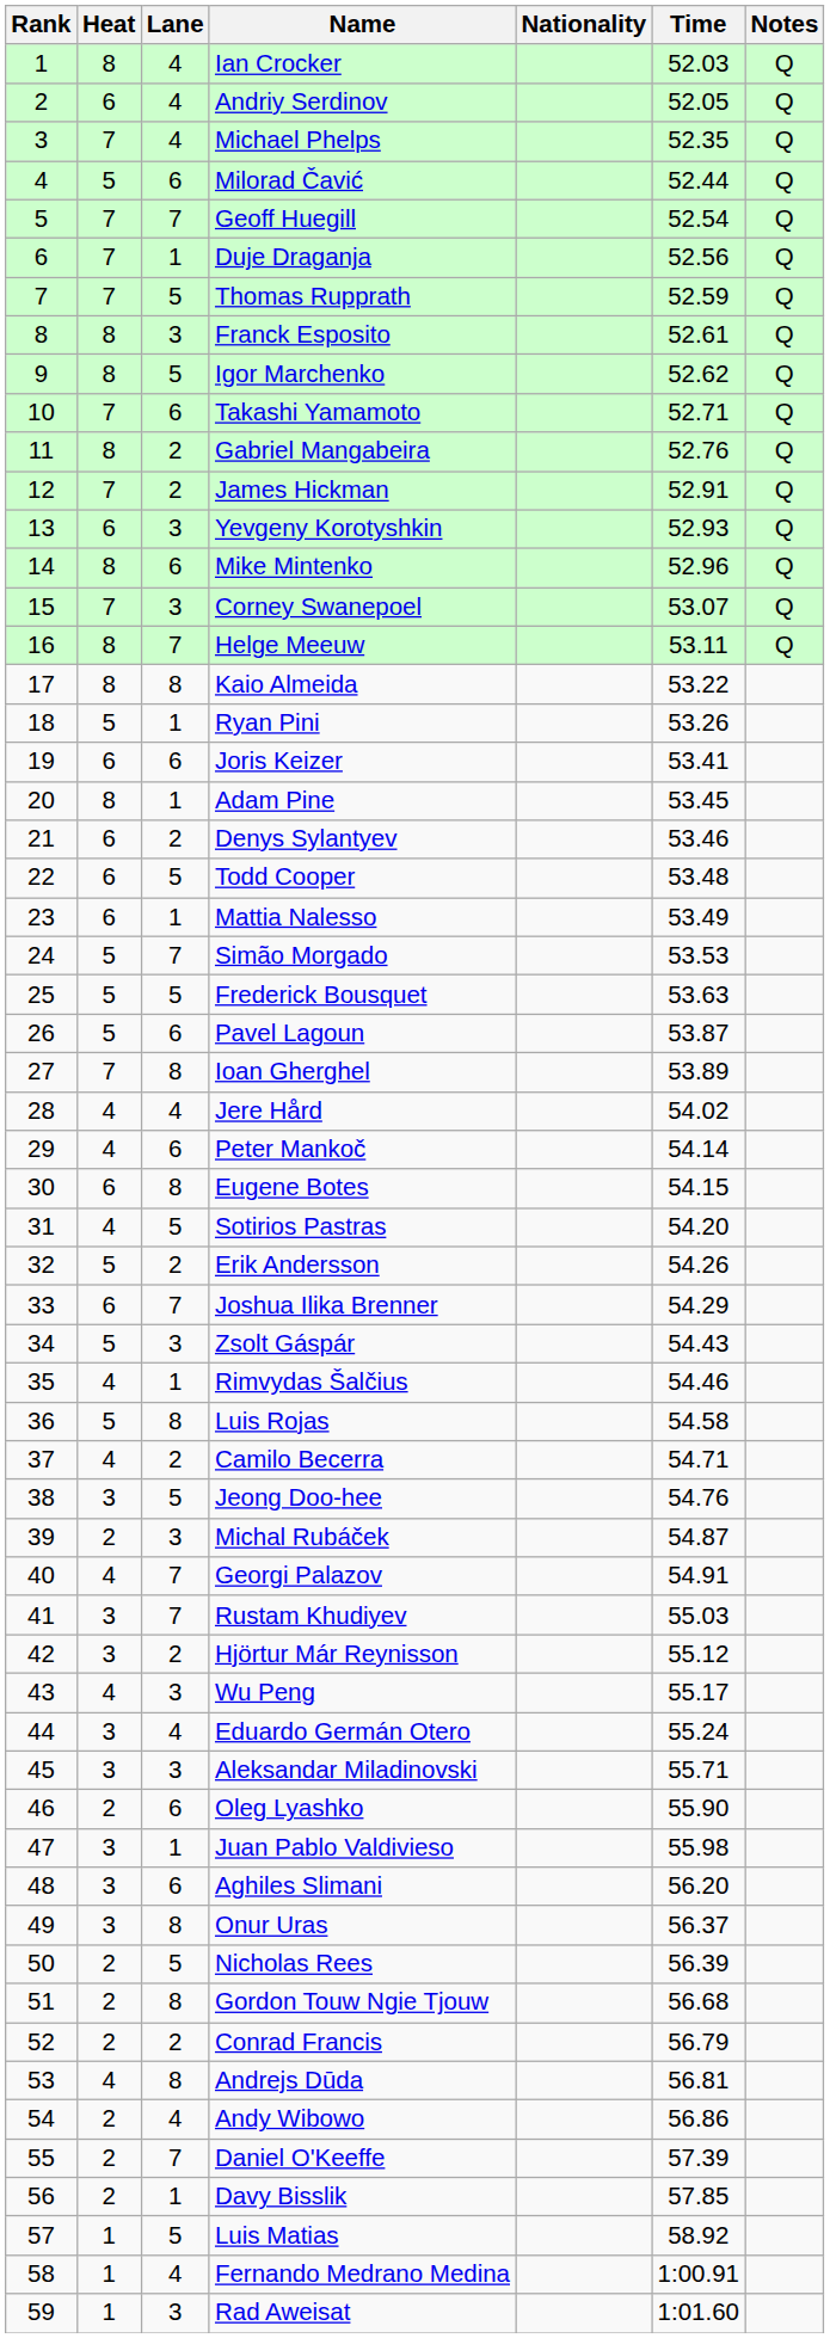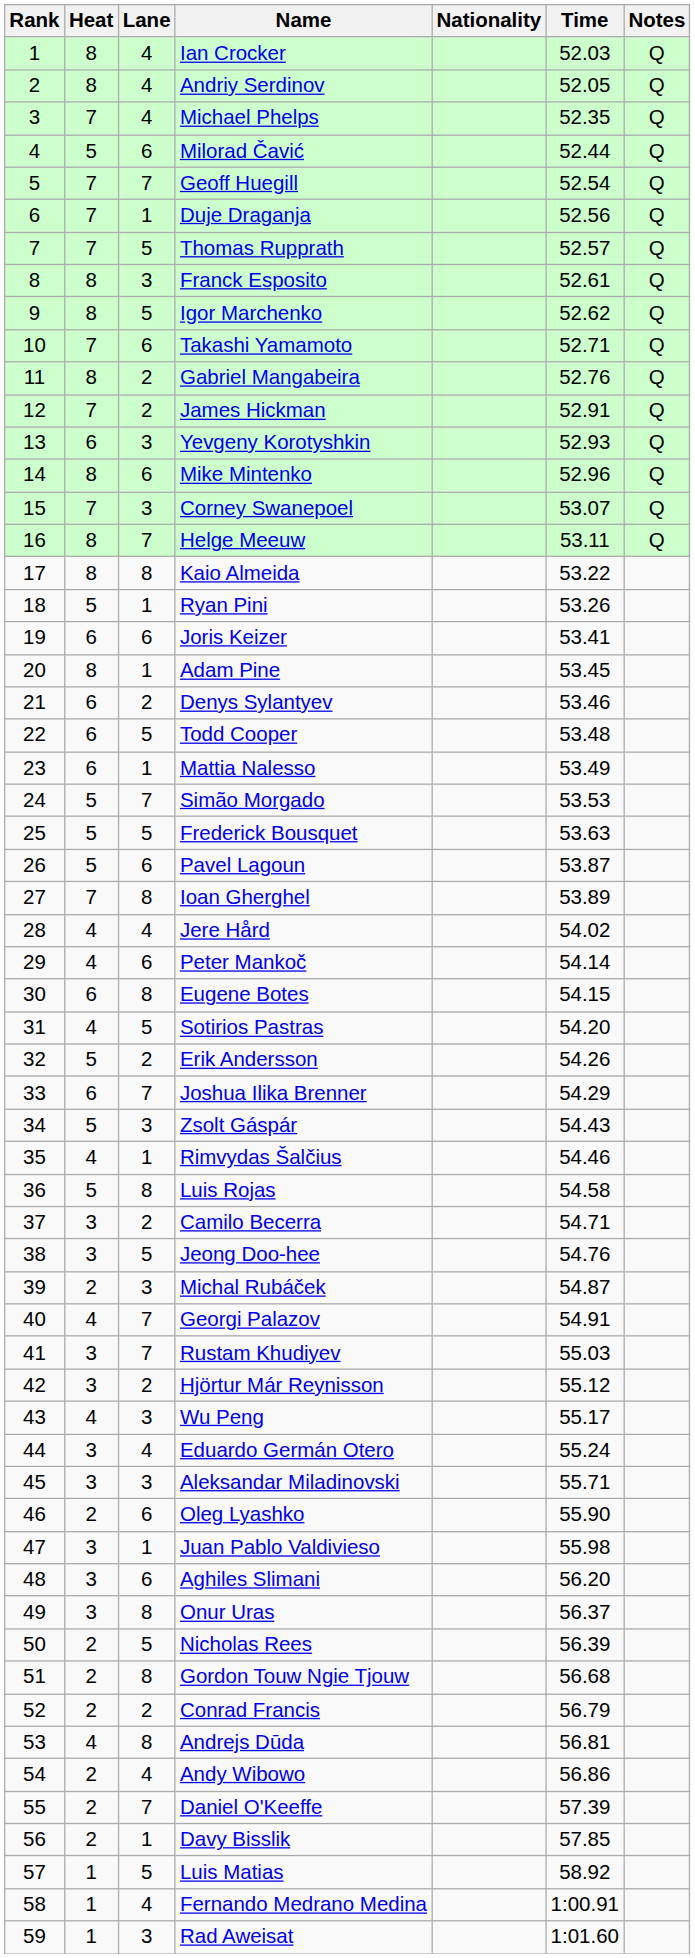 <table class="wikitable sortable" style="text-align:center">
 <tr>
 <th>Rank</th>
 <th>Heat</th>
 <th>Lane</th>
 <th>Name</th>
 <th>Nationality</th>
 <th>Time</th>
 <th>Notes</th>
 </tr>
 <tr bgcolor=#ccffcc>
 <td>1</td>
 <td>8</td>
 <td>4</td>
 <td align=left><a href='#'>Ian Crocker</a></td>
 <td align=left></td>
 <td>52.03</td>
 <td>Q</td>
 </tr>
 <tr bgcolor=#ccffcc>
 <td>2</td>
-<td>6</td>
+<td>8</td>
 <td>4</td>
 <td align=left><a href='#'>Andriy Serdinov</a></td>
 <td align=left></td>
 <td>52.05</td>
 <td>Q</td>
 </tr>
 <tr bgcolor=#ccffcc>
 <td>3</td>
 <td>7</td>
 <td>4</td>
 <td align=left><a href='#'>Michael Phelps</a></td>
 <td align=left></td>
 <td>52.35</td>
 <td>Q</td>
 </tr>
 <tr bgcolor=#ccffcc>
 <td>4</td>
 <td>5</td>
 <td>6</td>
 <td align=left><a href='#'>Milorad Čavić</a></td>
 <td align=left></td>
 <td>52.44</td>
 <td>Q</td>
 </tr>
 <tr bgcolor=#ccffcc>
 <td>5</td>
 <td>7</td>
 <td>7</td>
 <td align=left><a href='#'>Geoff Huegill</a></td>
 <td align=left></td>
 <td>52.54</td>
 <td>Q</td>
 </tr>
 <tr bgcolor=#ccffcc>
 <td>6</td>
 <td>7</td>
 <td>1</td>
 <td align=left><a href='#'>Duje Draganja</a></td>
 <td align=left></td>
 <td>52.56</td>
 <td>Q</td>
 </tr>
 <tr bgcolor=#ccffcc>
 <td>7</td>
 <td>7</td>
 <td>5</td>
 <td align=left><a href='#'>Thomas Rupprath</a></td>
 <td align=left></td>
-<td>52.59</td>
+<td>52.57</td>
 <td>Q</td>
 </tr>
 <tr bgcolor=#ccffcc>
 <td>8</td>
 <td>8</td>
 <td>3</td>
 <td align=left><a href='#'>Franck Esposito</a></td>
 <td align=left></td>
 <td>52.61</td>
 <td>Q</td>
 </tr>
 <tr bgcolor=#ccffcc>
 <td>9</td>
 <td>8</td>
 <td>5</td>
 <td align=left><a href='#'>Igor Marchenko</a></td>
 <td align=left></td>
 <td>52.62</td>
 <td>Q</td>
 </tr>
 <tr bgcolor=#ccffcc>
 <td>10</td>
 <td>7</td>
 <td>6</td>
 <td align=left><a href='#'>Takashi Yamamoto</a></td>
 <td align=left></td>
 <td>52.71</td>
 <td>Q</td>
 </tr>
 <tr bgcolor=#ccffcc>
 <td>11</td>
 <td>8</td>
 <td>2</td>
 <td align=left><a href='#'>Gabriel Mangabeira</a></td>
 <td align=left></td>
 <td>52.76</td>
 <td>Q</td>
 </tr>
 <tr bgcolor=#ccffcc>
 <td>12</td>
 <td>7</td>
 <td>2</td>
 <td align=left><a href='#'>James Hickman</a></td>
 <td align=left></td>
 <td>52.91</td>
 <td>Q</td>
 </tr>
 <tr bgcolor=#ccffcc>
 <td>13</td>
 <td>6</td>
 <td>3</td>
 <td align=left><a href='#'>Yevgeny Korotyshkin</a></td>
 <td align=left></td>
 <td>52.93</td>
 <td>Q</td>
 </tr>
 <tr bgcolor=#ccffcc>
 <td>14</td>
 <td>8</td>
 <td>6</td>
 <td align=left><a href='#'>Mike Mintenko</a></td>
 <td align=left></td>
 <td>52.96</td>
 <td>Q</td>
 </tr>
 <tr bgcolor=#ccffcc>
 <td>15</td>
 <td>7</td>
 <td>3</td>
 <td align=left><a href='#'>Corney Swanepoel</a></td>
 <td align=left></td>
 <td>53.07</td>
 <td>Q</td>
 </tr>
 <tr bgcolor=#ccffcc>
 <td>16</td>
 <td>8</td>
 <td>7</td>
 <td align=left><a href='#'>Helge Meeuw</a></td>
 <td align=left></td>
 <td>53.11</td>
 <td>Q</td>
 </tr>
 <tr>
 <td>17</td>
 <td>8</td>
 <td>8</td>
 <td align=left><a href='#'>Kaio Almeida</a></td>
 <td align=left></td>
 <td>53.22</td>
 <td></td>
 </tr>
 <tr>
 <td>18</td>
 <td>5</td>
 <td>1</td>
 <td align=left><a href='#'>Ryan Pini</a></td>
 <td align=left></td>
 <td>53.26</td>
 <td></td>
 </tr>
 <tr>
 <td>19</td>
 <td>6</td>
 <td>6</td>
 <td align=left><a href='#'>Joris Keizer</a></td>
 <td align=left></td>
 <td>53.41</td>
 <td></td>
 </tr>
 <tr>
 <td>20</td>
 <td>8</td>
 <td>1</td>
 <td align=left><a href='#'>Adam Pine</a></td>
 <td align=left></td>
 <td>53.45</td>
 <td></td>
 </tr>
 <tr>
 <td>21</td>
 <td>6</td>
 <td>2</td>
 <td align=left><a href='#'>Denys Sylantyev</a></td>
 <td align=left></td>
 <td>53.46</td>
 <td></td>
 </tr>
 <tr>
 <td>22</td>
 <td>6</td>
 <td>5</td>
 <td align=left><a href='#'>Todd Cooper</a></td>
 <td align=left></td>
 <td>53.48</td>
 <td></td>
 </tr>
 <tr>
 <td>23</td>
 <td>6</td>
 <td>1</td>
 <td align=left><a href='#'>Mattia Nalesso</a></td>
 <td align=left></td>
 <td>53.49</td>
 <td></td>
 </tr>
 <tr>
 <td>24</td>
 <td>5</td>
 <td>7</td>
 <td align=left><a href='#'>Simão Morgado</a></td>
 <td align=left></td>
 <td>53.53</td>
 <td></td>
 </tr>
 <tr>
 <td>25</td>
 <td>5</td>
 <td>5</td>
 <td align=left><a href='#'>Frederick Bousquet</a></td>
 <td align=left></td>
 <td>53.63</td>
 <td></td>
 </tr>
 <tr>
 <td>26</td>
 <td>5</td>
 <td>6</td>
 <td align=left><a href='#'>Pavel Lagoun</a></td>
 <td align=left></td>
 <td>53.87</td>
 <td></td>
 </tr>
 <tr>
 <td>27</td>
 <td>7</td>
 <td>8</td>
 <td align=left><a href='#'>Ioan Gherghel</a></td>
 <td align=left></td>
 <td>53.89</td>
 <td></td>
 </tr>
 <tr>
 <td>28</td>
 <td>4</td>
 <td>4</td>
 <td align=left><a href='#'>Jere Hård</a></td>
 <td align=left></td>
 <td>54.02</td>
 <td></td>
 </tr>
 <tr>
 <td>29</td>
 <td>4</td>
 <td>6</td>
 <td align=left><a href='#'>Peter Mankoč</a></td>
 <td align=left></td>
 <td>54.14</td>
 <td></td>
 </tr>
 <tr>
 <td>30</td>
 <td>6</td>
 <td>8</td>
 <td align=left><a href='#'>Eugene Botes</a></td>
 <td align=left></td>
 <td>54.15</td>
 <td></td>
 </tr>
 <tr>
 <td>31</td>
 <td>4</td>
 <td>5</td>
 <td align=left><a href='#'>Sotirios Pastras</a></td>
 <td align=left></td>
 <td>54.20</td>
 <td></td>
 </tr>
 <tr>
 <td>32</td>
 <td>5</td>
 <td>2</td>
 <td align=left><a href='#'>Erik Andersson</a></td>
 <td align=left></td>
 <td>54.26</td>
 <td></td>
 </tr>
 <tr>
 <td>33</td>
 <td>6</td>
 <td>7</td>
 <td align=left><a href='#'>Joshua Ilika Brenner</a></td>
 <td align=left></td>
 <td>54.29</td>
 <td></td>
 </tr>
 <tr>
 <td>34</td>
 <td>5</td>
 <td>3</td>
 <td align=left><a href='#'>Zsolt Gáspár</a></td>
 <td align=left></td>
 <td>54.43</td>
 <td></td>
 </tr>
 <tr>
 <td>35</td>
 <td>4</td>
 <td>1</td>
 <td align=left><a href='#'>Rimvydas Šalčius</a></td>
 <td align=left></td>
 <td>54.46</td>
 <td></td>
 </tr>
 <tr>
 <td>36</td>
 <td>5</td>
 <td>8</td>
 <td align=left><a href='#'>Luis Rojas</a></td>
 <td align=left></td>
 <td>54.58</td>
 <td></td>
 </tr>
 <tr>
 <td>37</td>
-<td>4</td>
+<td>3</td>
 <td>2</td>
 <td align=left><a href='#'>Camilo Becerra</a></td>
 <td align=left></td>
 <td>54.71</td>
 <td></td>
 </tr>
 <tr>
 <td>38</td>
 <td>3</td>
 <td>5</td>
 <td align=left><a href='#'>Jeong Doo-hee</a></td>
 <td align=left></td>
 <td>54.76</td>
 <td></td>
 </tr>
 <tr>
 <td>39</td>
 <td>2</td>
 <td>3</td>
 <td align=left><a href='#'>Michal Rubáček</a></td>
 <td align=left></td>
 <td>54.87</td>
 <td></td>
 </tr>
 <tr>
 <td>40</td>
 <td>4</td>
 <td>7</td>
 <td align=left><a href='#'>Georgi Palazov</a></td>
 <td align=left></td>
 <td>54.91</td>
 <td></td>
 </tr>
 <tr>
 <td>41</td>
 <td>3</td>
 <td>7</td>
 <td align=left><a href='#'>Rustam Khudiyev</a></td>
 <td align=left></td>
 <td>55.03</td>
 <td></td>
 </tr>
 <tr>
 <td>42</td>
 <td>3</td>
 <td>2</td>
 <td align=left><a href='#'>Hjörtur Már Reynisson</a></td>
 <td align=left></td>
 <td>55.12</td>
 <td></td>
 </tr>
 <tr>
 <td>43</td>
 <td>4</td>
 <td>3</td>
 <td align=left><a href='#'>Wu Peng</a></td>
 <td align=left></td>
 <td>55.17</td>
 <td></td>
 </tr>
 <tr>
 <td>44</td>
 <td>3</td>
 <td>4</td>
 <td align=left><a href='#'>Eduardo Germán Otero</a></td>
 <td align=left></td>
 <td>55.24</td>
 <td></td>
 </tr>
 <tr>
 <td>45</td>
 <td>3</td>
 <td>3</td>
 <td align=left><a href='#'>Aleksandar Miladinovski</a></td>
 <td align=left></td>
 <td>55.71</td>
 <td></td>
 </tr>
 <tr>
 <td>46</td>
 <td>2</td>
 <td>6</td>
 <td align=left><a href='#'>Oleg Lyashko</a></td>
 <td align=left></td>
 <td>55.90</td>
 <td></td>
 </tr>
 <tr>
 <td>47</td>
 <td>3</td>
 <td>1</td>
 <td align=left><a href='#'>Juan Pablo Valdivieso</a></td>
 <td align=left></td>
 <td>55.98</td>
 <td></td>
 </tr>
 <tr>
 <td>48</td>
 <td>3</td>
 <td>6</td>
 <td align=left><a href='#'>Aghiles Slimani</a></td>
 <td align=left></td>
 <td>56.20</td>
 <td></td>
 </tr>
 <tr>
 <td>49</td>
 <td>3</td>
 <td>8</td>
 <td align=left><a href='#'>Onur Uras</a></td>
 <td align=left></td>
 <td>56.37</td>
 <td></td>
 </tr>
 <tr>
 <td>50</td>
 <td>2</td>
 <td>5</td>
 <td align=left><a href='#'>Nicholas Rees</a></td>
 <td align=left></td>
 <td>56.39</td>
 <td></td>
 </tr>
 <tr>
 <td>51</td>
 <td>2</td>
 <td>8</td>
 <td align=left><a href='#'>Gordon Touw Ngie Tjouw</a></td>
 <td align=left></td>
 <td>56.68</td>
 <td></td>
 </tr>
 <tr>
 <td>52</td>
 <td>2</td>
 <td>2</td>
 <td align=left><a href='#'>Conrad Francis</a></td>
 <td align=left></td>
 <td>56.79</td>
 <td></td>
 </tr>
 <tr>
 <td>53</td>
 <td>4</td>
 <td>8</td>
 <td align=left><a href='#'>Andrejs Dūda</a></td>
 <td align=left></td>
 <td>56.81</td>
 <td></td>
 </tr>
 <tr>
 <td>54</td>
 <td>2</td>
 <td>4</td>
 <td align=left><a href='#'>Andy Wibowo</a></td>
 <td align=left></td>
 <td>56.86</td>
 <td></td>
 </tr>
 <tr>
 <td>55</td>
 <td>2</td>
 <td>7</td>
 <td align=left><a href='#'>Daniel O'Keeffe</a></td>
 <td align=left></td>
 <td>57.39</td>
 <td></td>
 </tr>
 <tr>
 <td>56</td>
 <td>2</td>
 <td>1</td>
 <td align=left><a href='#'>Davy Bisslik</a></td>
 <td align=left></td>
 <td>57.85</td>
 <td></td>
 </tr>
 <tr>
 <td>57</td>
 <td>1</td>
 <td>5</td>
 <td align=left><a href='#'>Luis Matias</a></td>
 <td align=left></td>
 <td>58.92</td>
 <td></td>
 </tr>
 <tr>
 <td>58</td>
 <td>1</td>
 <td>4</td>
 <td align=left><a href='#'>Fernando Medrano Medina</a></td>
 <td align=left></td>
 <td>1:00.91</td>
 <td></td>
 </tr>
 <tr>
 <td>59</td>
 <td>1</td>
 <td>3</td>
 <td align=left><a href='#'>Rad Aweisat</a></td>
 <td align=left></td>
 <td>1:01.60</td>
 <td></td>
 </tr>
 </table>
